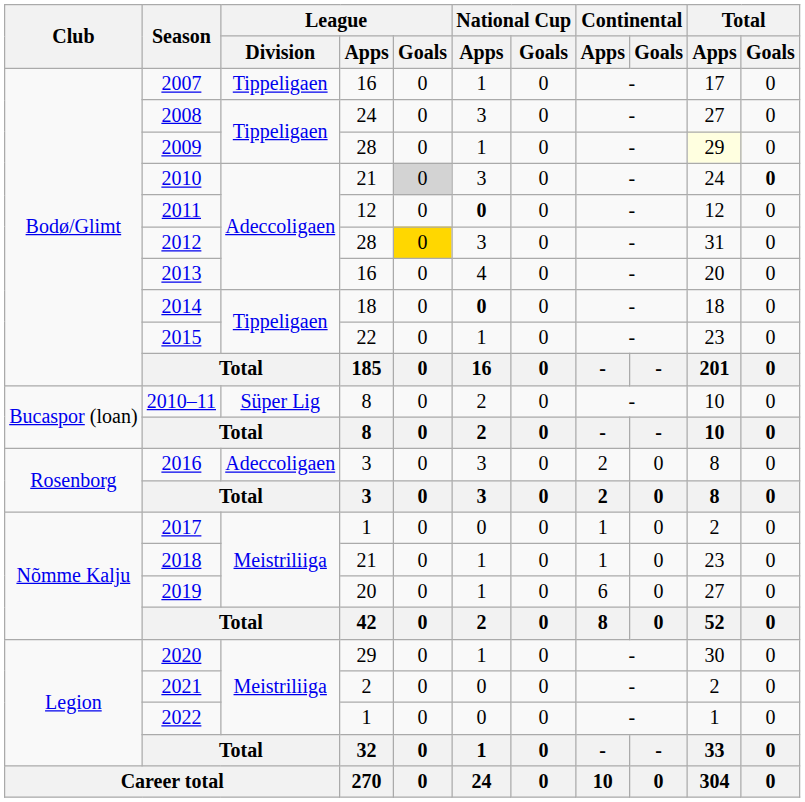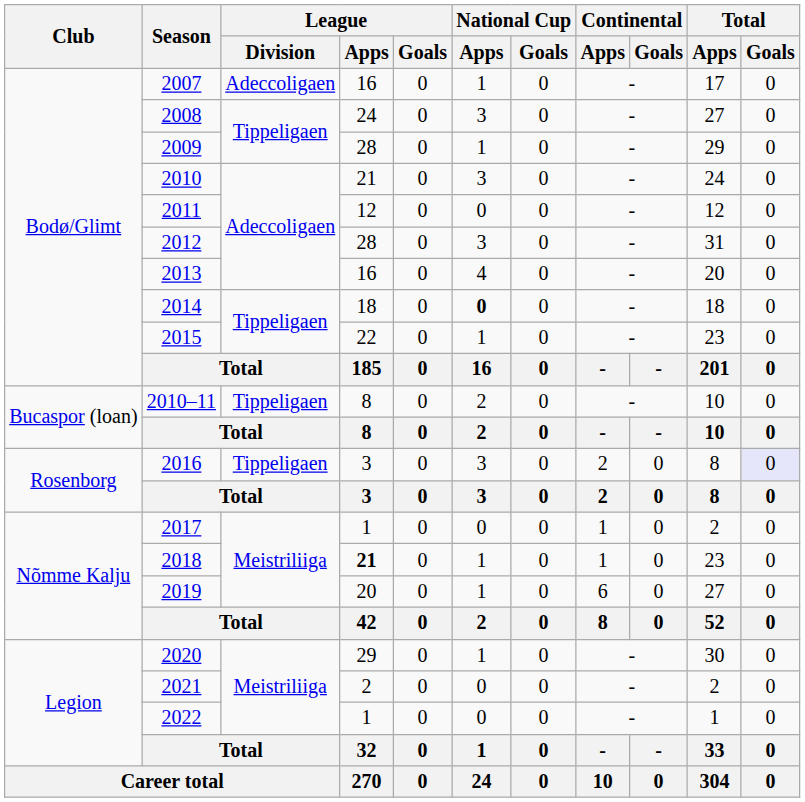 <table class="wikitable" style="text-align: center;">
 <tr>
 <th rowspan="2">Club</th>
 <th rowspan="2">Season</th>
 <th colspan="3">League</th>
 <th colspan="2">National Cup</th>
 <th colspan="2">Continental</th>
 <th colspan="2">Total</th>
 </tr>
 <tr>
 <th>Division</th>
 <th>Apps</th>
 <th>Goals</th>
 <th>Apps</th>
 <th>Goals</th>
 <th>Apps</th>
 <th>Goals</th>
 <th>Apps</th>
 <th>Goals</th>
 </tr>
 <tr>
 <td rowspan="10"><a href='#'>Bodø/Glimt</a></td>
 <td><a href='#'>2007</a></td>
-<td rowspan="1"><a href='#'>Tippeligaen</a></td>
+<td rowspan="1"><a href='#'>Adeccoligaen</a></td>
 <td>16</td>
 <td>0</td>
 <td>1</td>
 <td>0</td>
 <td colspan="2">-</td>
 <td>17</td>
 <td>0</td>
 </tr>
 <tr>
 <td><a href='#'>2008</a></td>
 <td rowspan="2"><a href='#'>Tippeligaen</a></td>
 <td>24</td>
 <td>0</td>
 <td>3</td>
 <td>0</td>
 <td colspan="2">-</td>
 <td>27</td>
 <td>0</td>
 </tr>
 <tr>
 <td><a href='#'>2009</a></td>
 <td>28</td>
 <td>0</td>
 <td>1</td>
 <td>0</td>
 <td colspan="2">-</td>
-<td style="background: lightyellow;">29</td>
+<td>29</td>
 <td>0</td>
 </tr>
 <tr>
 <td><a href='#'>2010</a></td>
 <td rowspan="4"><a href='#'>Adeccoligaen</a></td>
 <td>21</td>
-<td style="background: lightgrey;">0</td>
+<td>0</td>
 <td>3</td>
 <td>0</td>
 <td colspan="2">-</td>
 <td>24</td>
-<td><strong>0</strong></td>
+<td>0</td>
 </tr>
 <tr>
 <td><a href='#'>2011</a></td>
 <td>12</td>
 <td>0</td>
-<td><strong>0</strong></td>
+<td>0</td>
 <td>0</td>
 <td colspan="2">-</td>
 <td>12</td>
 <td>0</td>
 </tr>
 <tr>
 <td><a href='#'>2012</a></td>
 <td>28</td>
-<td style="background: gold;">0</td>
+<td>0</td>
 <td>3</td>
 <td>0</td>
 <td colspan="2">-</td>
 <td>31</td>
 <td>0</td>
 </tr>
 <tr>
 <td><a href='#'>2013</a></td>
 <td>16</td>
 <td>0</td>
 <td>4</td>
 <td>0</td>
 <td colspan="2">-</td>
 <td>20</td>
 <td>0</td>
 </tr>
 <tr>
 <td><a href='#'>2014</a></td>
 <td rowspan="2"><a href='#'>Tippeligaen</a></td>
 <td>18</td>
 <td>0</td>
 <td><strong>0</strong></td>
 <td>0</td>
 <td colspan="2">-</td>
 <td>18</td>
 <td>0</td>
 </tr>
 <tr>
 <td><a href='#'>2015</a></td>
 <td>22</td>
 <td>0</td>
 <td>1</td>
 <td>0</td>
 <td colspan="2">-</td>
 <td>23</td>
 <td>0</td>
 </tr>
 <tr>
 <th colspan="2">Total</th>
 <th>185</th>
 <th>0</th>
 <th>16</th>
 <th>0</th>
 <th>-</th>
 <th>-</th>
 <th>201</th>
 <th>0</th>
 </tr>
 <tr>
 <td rowspan="2"><a href='#'>Bucaspor</a> (loan)</td>
 <td><a href='#'>2010–11</a></td>
-<td rowspan="1"><a href='#'>Süper Lig</a></td>
+<td rowspan="1"><a href='#'>Tippeligaen</a></td>
 <td>8</td>
 <td>0</td>
 <td>2</td>
 <td>0</td>
 <td colspan="2">-</td>
 <td>10</td>
 <td>0</td>
 </tr>
 <tr>
 <th colspan="2">Total</th>
 <th>8</th>
 <th>0</th>
 <th>2</th>
 <th>0</th>
 <th>-</th>
 <th>-</th>
 <th>10</th>
 <th>0</th>
 </tr>
 <tr>
 <td rowspan="2"><a href='#'>Rosenborg</a></td>
 <td><a href='#'>2016</a></td>
-<td rowspan="1"><a href='#'>Adeccoligaen</a></td>
+<td rowspan="1"><a href='#'>Tippeligaen</a></td>
 <td>3</td>
 <td>0</td>
 <td>3</td>
 <td>0</td>
 <td>2</td>
 <td>0</td>
 <td>8</td>
-<td>0</td>
+<td style="background: lavender;">0</td>
 </tr>
 <tr>
 <th colspan="2">Total</th>
 <th>3</th>
 <th>0</th>
 <th>3</th>
 <th>0</th>
 <th>2</th>
 <th>0</th>
 <th>8</th>
 <th>0</th>
 </tr>
 <tr>
 <td rowspan="4"><a href='#'>Nõmme Kalju</a></td>
 <td><a href='#'>2017</a></td>
 <td rowspan="3"><a href='#'>Meistriliiga</a></td>
 <td>1</td>
 <td>0</td>
 <td>0</td>
 <td>0</td>
 <td>1</td>
 <td>0</td>
 <td>2</td>
 <td>0</td>
 </tr>
 <tr>
 <td><a href='#'>2018</a></td>
-<td>21</td>
+<td><strong>21</strong></td>
 <td>0</td>
 <td>1</td>
 <td>0</td>
 <td>1</td>
 <td>0</td>
 <td>23</td>
 <td>0</td>
 </tr>
 <tr>
 <td><a href='#'>2019</a></td>
 <td>20</td>
 <td>0</td>
 <td>1</td>
 <td>0</td>
 <td>6</td>
 <td>0</td>
 <td>27</td>
 <td>0</td>
 </tr>
 <tr>
 <th colspan="2">Total</th>
 <th>42</th>
 <th>0</th>
 <th>2</th>
 <th>0</th>
 <th>8</th>
 <th>0</th>
 <th>52</th>
 <th>0</th>
 </tr>
 <tr>
 <td rowspan="4"><a href='#'>Legion</a></td>
 <td><a href='#'>2020</a></td>
 <td rowspan="3"><a href='#'>Meistriliiga</a></td>
 <td>29</td>
 <td>0</td>
 <td>1</td>
 <td>0</td>
 <td colspan="2">-</td>
 <td>30</td>
 <td>0</td>
 </tr>
 <tr>
 <td><a href='#'>2021</a></td>
 <td>2</td>
 <td>0</td>
 <td>0</td>
 <td>0</td>
 <td colspan="2">-</td>
 <td>2</td>
 <td>0</td>
 </tr>
 <tr>
 <td><a href='#'>2022</a></td>
 <td>1</td>
 <td>0</td>
 <td>0</td>
 <td>0</td>
 <td colspan="2">-</td>
 <td>1</td>
 <td>0</td>
 </tr>
 <tr>
 <th colspan="2">Total</th>
 <th>32</th>
 <th>0</th>
 <th>1</th>
 <th>0</th>
 <th>-</th>
 <th>-</th>
 <th>33</th>
 <th>0</th>
 </tr>
 <tr>
 <th colspan="3">Career total</th>
 <th>270</th>
 <th>0</th>
 <th>24</th>
 <th>0</th>
 <th>10</th>
 <th>0</th>
 <th>304</th>
 <th>0</th>
 </tr>
 </table>
